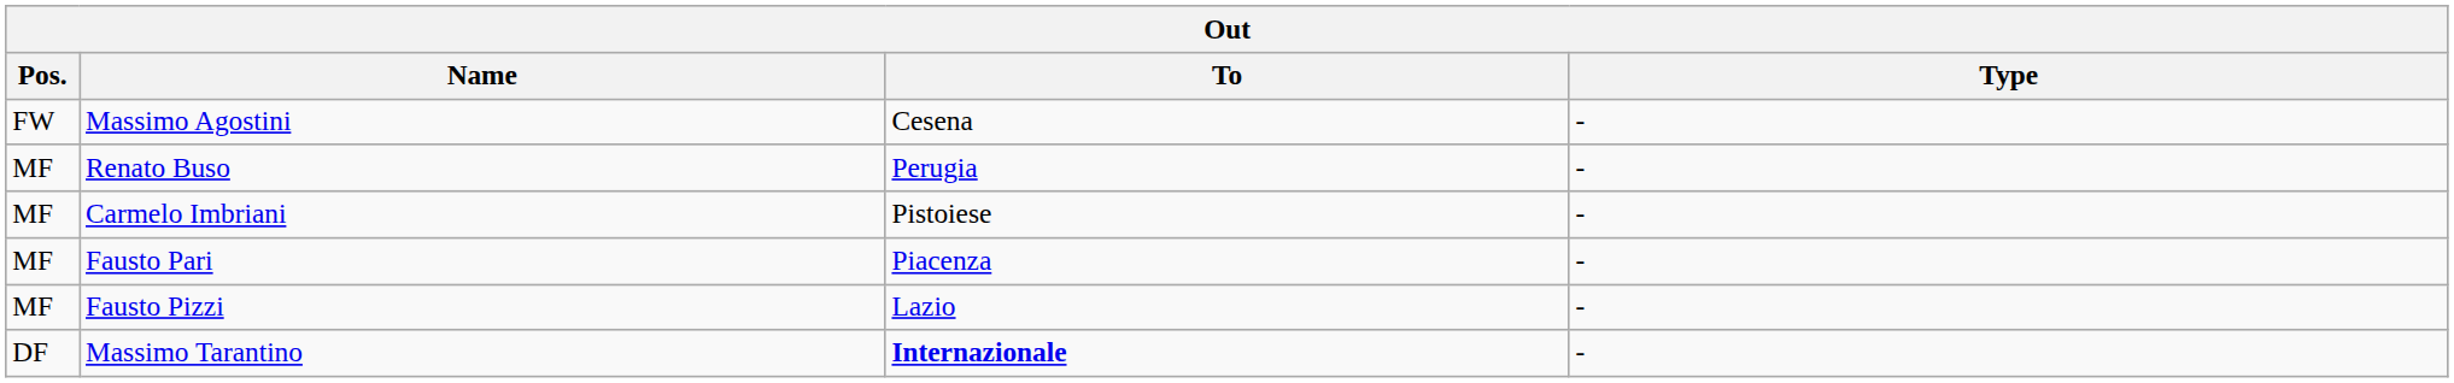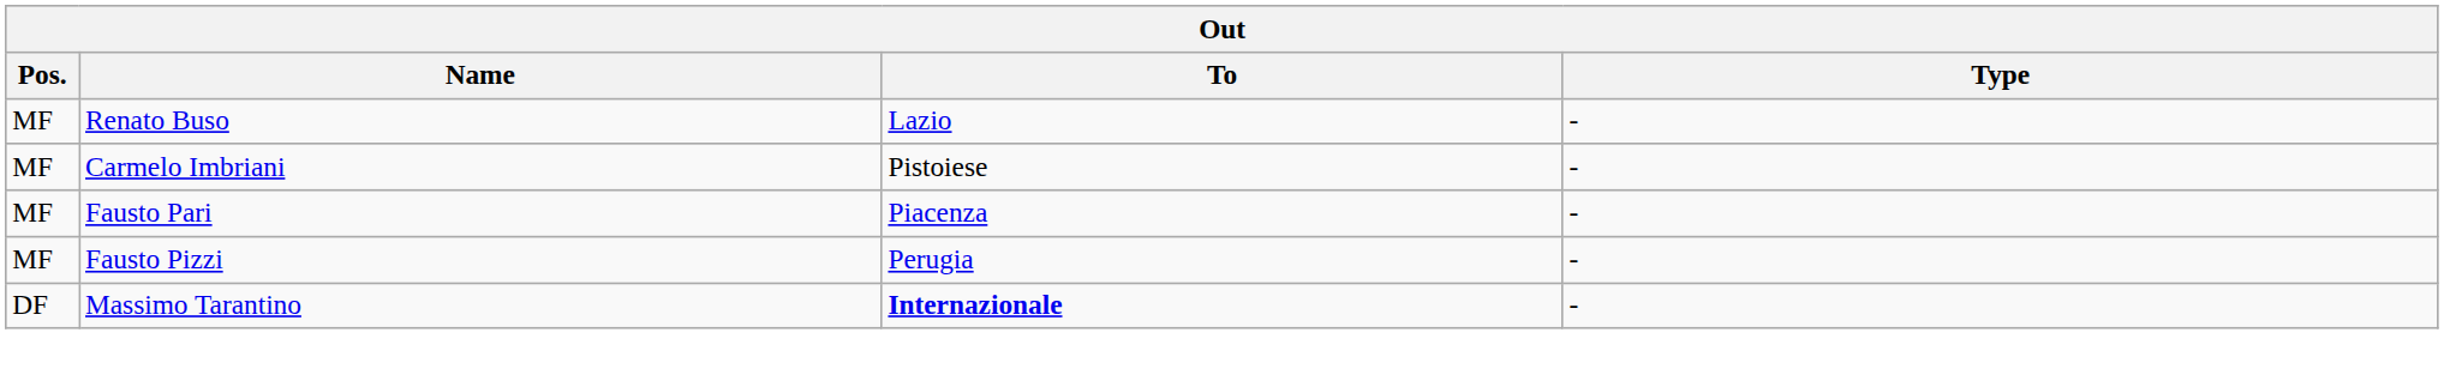 <table class="wikitable" style="font-size:90%;width:99%;">
 <tr>
 <th colspan="4">Out</th>
 </tr>
 <tr>
 <th width=3%>Pos.</th>
 <th width=33%>Name</th>
 <th width=28%>To</th>
 <th width=36%>Type</th>
 </tr>
 <tr>
-<td>FW</td>
-<td><a href='#'>Massimo Agostini</a></td>
-<td>Cesena</td>
-<td>-</td>
-</tr>
-<tr>
 <td>MF</td>
 <td><a href='#'>Renato Buso</a></td>
-<td><a href='#'>Perugia</a></td>
+<td><a href='#'>Lazio</a></td>
 <td>-</td>
 </tr>
 <tr>
 <td>MF</td>
 <td><a href='#'>Carmelo Imbriani</a></td>
 <td>Pistoiese</td>
 <td>-</td>
 </tr>
 <tr>
 <td>MF</td>
 <td><a href='#'>Fausto Pari</a></td>
 <td><a href='#'>Piacenza</a></td>
 <td>-</td>
 </tr>
 <tr>
 <td>MF</td>
 <td><a href='#'>Fausto Pizzi</a></td>
-<td><a href='#'>Lazio</a></td>
+<td><a href='#'>Perugia</a></td>
 <td>-</td>
 </tr>
 <tr>
 <td>DF</td>
 <td><a href='#'>Massimo Tarantino</a></td>
 <td><strong><a href='#'>Internazionale</a></strong></td>
 <td>-</td>
 </tr>
 </table>
